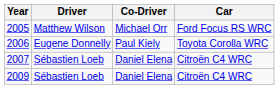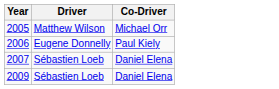 <table class="wikitable">
 <tr>
 <th>Year</th>
 <th>Driver</th>
 <th>Co-Driver</th>
-<th>Car</th>
 </tr>
 <tr>
 <td><a href='#'>2005</a></td>
 <td> <a href='#'>Matthew Wilson</a></td>
 <td> <a href='#'>Michael Orr</a></td>
-<td> <a href='#'>Ford Focus RS WRC</a></td>
 </tr>
 <tr>
 <td><a href='#'>2006</a></td>
 <td> <a href='#'>Eugene Donnelly</a></td>
 <td> <a href='#'>Paul Kiely</a></td>
-<td> <a href='#'>Toyota Corolla WRC</a></td>
 </tr>
 <tr>
 <td><a href='#'>2007</a></td>
 <td> <a href='#'>Sébastien Loeb</a></td>
 <td> <a href='#'>Daniel Elena</a></td>
-<td> <a href='#'>Citroën C4 WRC</a></td>
 </tr>
 <tr>
 <td><a href='#'>2009</a></td>
 <td> <a href='#'>Sébastien Loeb</a></td>
 <td> <a href='#'>Daniel Elena</a></td>
-<td> <a href='#'>Citroën C4 WRC</a></td>
 </tr>
 </table>
